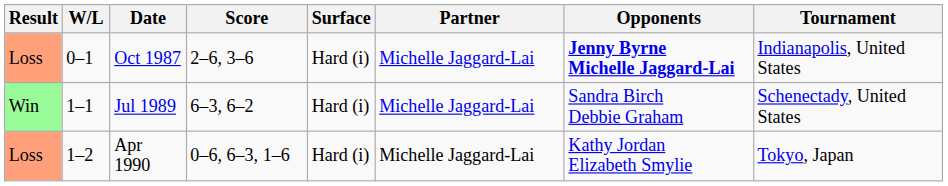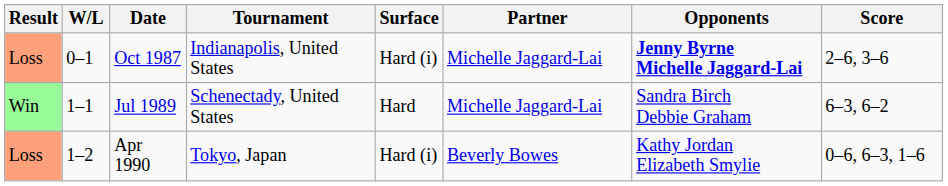 <table class="sortable wikitable">
 <tr>
 <th style="width:40px">Result</th>
 <th style="width:35px" class="unsortable">W/L</th>
 <th style="width:60px">Date</th>
-<th style="width:100px" class="unsortable">Score</th>
+<th style="width:160px">Tournament</th>
 <th style="width:50px">Surface</th>
 <th style="width:160px">Partner</th>
 <th style="width:160px">Opponents</th>
-<th style="width:160px">Tournament</th>
+<th style="width:100px" class="unsortable">Score</th>
 </tr>
 <tr>
 <td style="background:#ffa07a;">Loss</td>
 <td>0–1</td>
 <td><a href='#'>Oct 1987</a></td>
-<td>2–6, 3–6</td>
+<td><a href='#'>Indianapolis</a>, United States</td>
 <td>Hard (i)</td>
 <td> <a href='#'>Michelle Jaggard-Lai</a></td>
 <td><strong> <a href='#'>Jenny Byrne</a> <br>  <a href='#'>Michelle Jaggard-Lai</a></strong></td>
-<td><a href='#'>Indianapolis</a>, United States</td>
+<td>2–6, 3–6</td>
 </tr>
 <tr>
 <td style="background:#98fb98;">Win</td>
 <td>1–1</td>
 <td><a href='#'>Jul 1989</a></td>
-<td>6–3, 6–2</td>
-<td>Hard (i)</td>
+<td><a href='#'>Schenectady</a>, United States</td>
+<td>Hard</td>
 <td> <a href='#'>Michelle Jaggard-Lai</a></td>
 <td> <a href='#'>Sandra Birch</a> <br>  <a href='#'>Debbie Graham</a></td>
-<td><a href='#'>Schenectady</a>, United States</td>
+<td>6–3, 6–2</td>
 </tr>
 <tr>
 <td style="background:#ffa07a;">Loss</td>
 <td>1–2</td>
 <td>Apr 1990</td>
+<td><a href='#'>Tokyo</a>, Japan</td>
+<td>Hard (i)</td>
+<td> <a href='#'>Beverly Bowes</a></td>
+<td> <a href='#'>Kathy Jordan</a> <br>  <a href='#'>Elizabeth Smylie</a></td>
 <td>0–6, 6–3, 1–6</td>
-<td>Hard (i)</td>
-<td> Michelle Jaggard-Lai</td>
-<td> <a href='#'>Kathy Jordan</a> <br>  <a href='#'>Elizabeth Smylie</a></td>
-<td><a href='#'>Tokyo</a>, Japan</td>
 </tr>
 </table>
